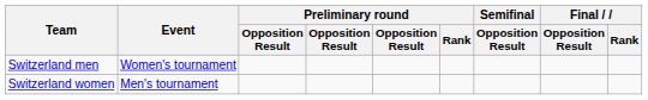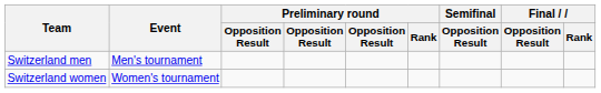 <table class=wikitable style=font-size:90%>
 <tr>
 <th rowspan=2>Team</th>
 <th rowspan=2>Event</th>
 <th colspan=4>Preliminary round</th>
 <th>Semifinal</th>
 <th colspan=2>Final /  / </th>
 </tr>
 <tr style=font-size:95%>
 <th>Opposition<br>Result</th>
 <th>Opposition<br>Result</th>
 <th>Opposition<br>Result</th>
 <th>Rank</th>
 <th>Opposition<br>Result</th>
 <th>Opposition<br>Result</th>
 <th>Rank</th>
 </tr>
 <tr align=center>
 <td align=left><a href='#'>Switzerland men</a></td>
-<td align=left><a href='#'>Women's tournament</a></td>
+<td align=left><a href='#'>Men's tournament</a></td>
 <td></td>
 <td></td>
 <td></td>
 <td></td>
 <td></td>
 <td></td>
 <td></td>
 </tr>
 <tr align=center>
 <td align=left><a href='#'>Switzerland women</a></td>
-<td align=left><a href='#'>Men's tournament</a></td>
+<td align=left><a href='#'>Women's tournament</a></td>
 <td></td>
 <td></td>
 <td></td>
 <td></td>
 <td></td>
 <td></td>
 <td></td>
 </tr>
 </table>
